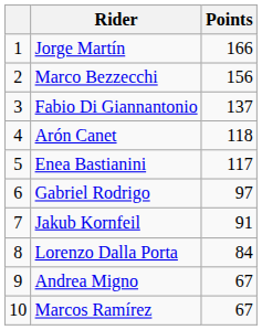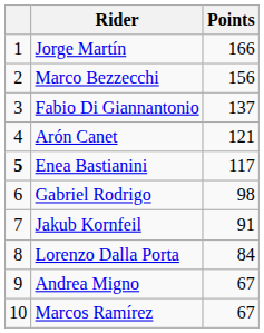 <table class="wikitable" style="font-size: 95%;">
 <tr>
 <th></th>
 <th>Rider</th>
 <th>Points</th>
 </tr>
 <tr>
 <td align=center>1</td>
 <td> <a href='#'>Jorge Martín</a></td>
 <td align=right>166</td>
 </tr>
 <tr>
 <td align=center>2</td>
 <td> <a href='#'>Marco Bezzecchi</a></td>
 <td align=right>156</td>
 </tr>
 <tr>
 <td align=center>3</td>
 <td> <a href='#'>Fabio Di Giannantonio</a></td>
 <td align=right>137</td>
 </tr>
 <tr>
 <td align=center>4</td>
 <td> <a href='#'>Arón Canet</a></td>
-<td align=right>118</td>
+<td align=right>121</td>
 </tr>
 <tr>
-<td align=center>5</td>
+<td align=center><strong>5</strong></td>
 <td> <a href='#'>Enea Bastianini</a></td>
 <td align=right>117</td>
 </tr>
 <tr>
 <td align=center>6</td>
 <td> <a href='#'>Gabriel Rodrigo</a></td>
-<td align=right>97</td>
+<td align=right>98</td>
 </tr>
 <tr>
 <td align=center>7</td>
 <td> <a href='#'>Jakub Kornfeil</a></td>
 <td align=right>91</td>
 </tr>
 <tr>
 <td align=center>8</td>
 <td> <a href='#'>Lorenzo Dalla Porta</a></td>
 <td align=right>84</td>
 </tr>
 <tr>
 <td align=center>9</td>
 <td> <a href='#'>Andrea Migno</a></td>
 <td align=right>67</td>
 </tr>
 <tr>
 <td align=center>10</td>
 <td> <a href='#'>Marcos Ramírez</a></td>
 <td align=right>67</td>
 </tr>
 </table>
